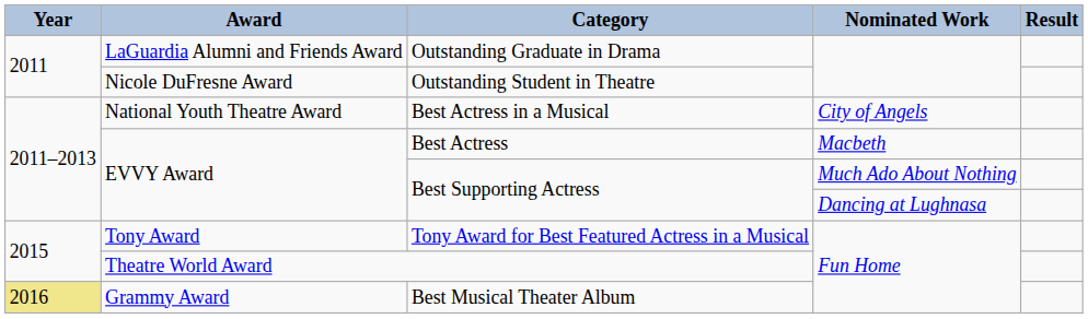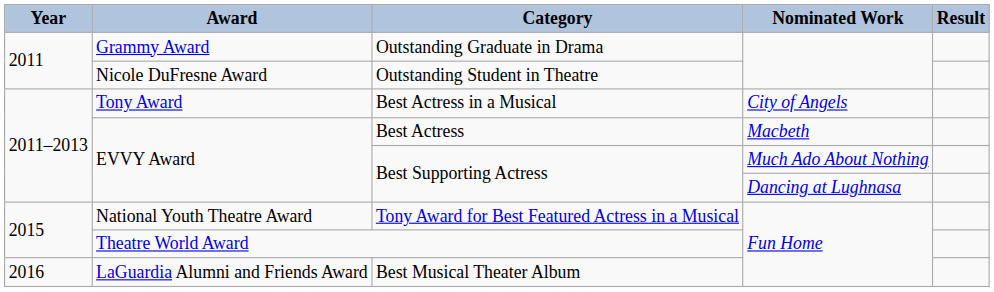 <table class="wikitable">
 <tr align="center">
 <th style="background:#B0C4DE">Year</th>
 <th style="background:#B0C4DE">Award</th>
 <th style="background:#B0C4DE">Category</th>
 <th style="background:#B0C4DE">Nominated Work</th>
 <th style="background:#B0C4DE">Result</th>
 </tr>
 <tr>
 <td rowspan="2">2011</td>
-<td><a href='#'>LaGuardia</a> Alumni and Friends Award</td>
+<td><a href='#'>Grammy Award</a></td>
 <td>Outstanding Graduate in Drama</td>
 <td rowspan="2"></td>
 <td></td>
 </tr>
 <tr>
 <td>Nicole DuFresne Award</td>
 <td>Outstanding Student in Theatre</td>
 <td></td>
 </tr>
 <tr>
 <td rowspan="4">2011–2013</td>
-<td>National Youth Theatre Award</td>
+<td><a href='#'>Tony Award</a></td>
 <td>Best Actress in a Musical</td>
 <td><em><a href='#'>City of Angels</a></em></td>
 <td></td>
 </tr>
 <tr>
 <td rowspan="3">EVVY Award</td>
 <td>Best Actress</td>
 <td><em><a href='#'>Macbeth</a></em></td>
 <td></td>
 </tr>
 <tr>
 <td rowspan="2">Best Supporting Actress</td>
 <td><em><a href='#'>Much Ado About Nothing</a></em></td>
 <td></td>
 </tr>
 <tr>
 <td><em><a href='#'>Dancing at Lughnasa</a></em></td>
 <td></td>
 </tr>
 <tr>
 <td rowspan="2">2015</td>
-<td><a href='#'>Tony Award</a></td>
+<td>National Youth Theatre Award</td>
 <td><a href='#'>Tony Award for Best Featured Actress in a Musical</a></td>
 <td rowspan="3"><em><a href='#'>Fun Home</a></em></td>
 <td></td>
 </tr>
 <tr>
 <td colspan="2"><a href='#'>Theatre World Award</a></td>
 <td></td>
 </tr>
 <tr>
-<td style="background: khaki;">2016</td>
-<td><a href='#'>Grammy Award</a></td>
+<td>2016</td>
+<td><a href='#'>LaGuardia</a> Alumni and Friends Award</td>
 <td>Best Musical Theater Album</td>
 <td></td>
 </tr>
 </table>
